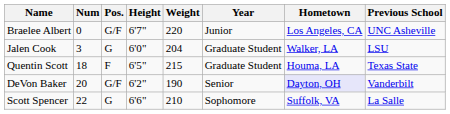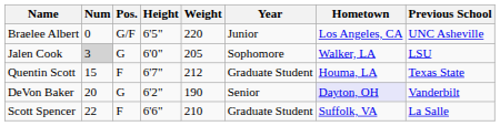 <table class="wikitable sortable" border="1">
 <tr>
 <th>Name</th>
 <th>Num</th>
 <th>Pos.</th>
 <th>Height</th>
 <th>Weight</th>
 <th>Year</th>
 <th>Hometown</th>
 <th class="unsortable">Previous School</th>
 </tr>
 <tr>
 <td>Braelee Albert</td>
 <td>0</td>
 <td>G/F</td>
-<td>6'7"</td>
+<td>6'5"</td>
 <td>220</td>
 <td>Junior</td>
 <td><a href='#'>Los Angeles, CA</a></td>
 <td><a href='#'>UNC Asheville</a></td>
 </tr>
 <tr>
 <td>Jalen Cook</td>
-<td>3</td>
+<td style="background: lightgrey;">3</td>
 <td>G</td>
 <td>6'0"</td>
-<td>204</td>
-<td>Graduate Student</td>
+<td>205</td>
+<td>Sophomore</td>
 <td><a href='#'>Walker, LA</a></td>
 <td><a href='#'>LSU</a></td>
 </tr>
 <tr>
 <td>Quentin Scott</td>
-<td>18</td>
+<td>15</td>
 <td>F</td>
-<td>6'5"</td>
-<td>215</td>
+<td>6'7"</td>
+<td>212</td>
 <td>Graduate Student</td>
 <td><a href='#'>Houma, LA</a></td>
 <td><a href='#'>Texas State</a></td>
 </tr>
 <tr>
 <td>DeVon Baker</td>
 <td>20</td>
-<td>G/F</td>
+<td>G</td>
 <td>6'2"</td>
 <td>190</td>
 <td>Senior</td>
 <td style="background: lavender;"><a href='#'>Dayton, OH</a></td>
 <td><a href='#'>Vanderbilt</a></td>
 </tr>
 <tr>
 <td>Scott Spencer</td>
 <td>22</td>
-<td>G</td>
+<td>F</td>
 <td>6'6"</td>
 <td>210</td>
-<td>Sophomore</td>
+<td>Graduate Student</td>
 <td><a href='#'>Suffolk, VA</a></td>
 <td><a href='#'>La Salle</a></td>
 </tr>
 </table>
